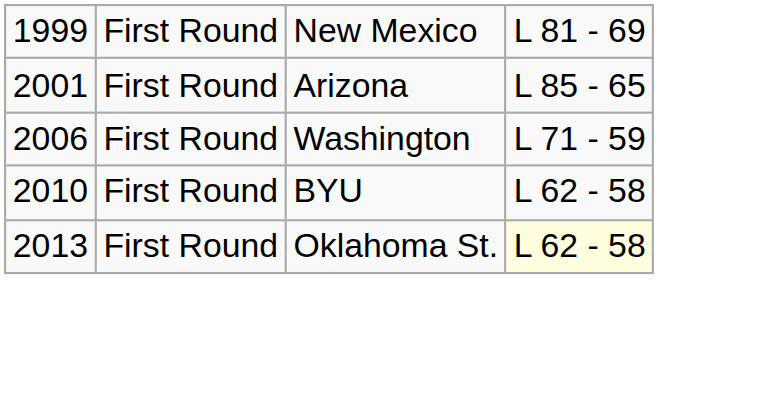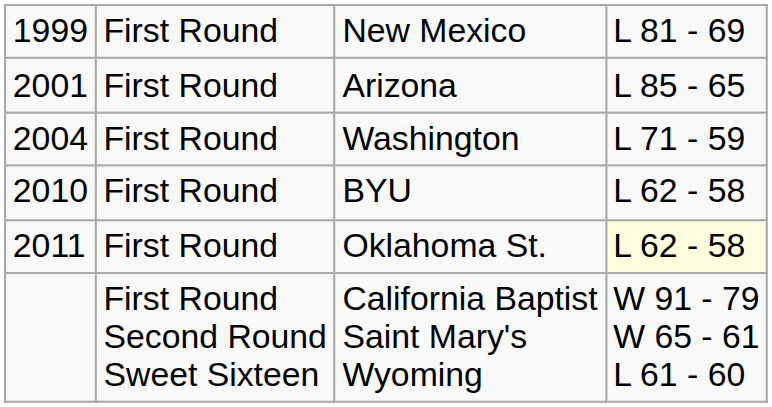 <table class="wikitable">
 <tr>
 <td>1999 </td>
 <td>First Round</td>
 <td>New Mexico</td>
 <td>L 81 - 69</td>
 </tr>
 <tr>
 <td>2001 </td>
 <td>First Round</td>
 <td>Arizona</td>
 <td>L 85 - 65</td>
 </tr>
 <tr>
-<td>2006 </td>
+<td>2004 </td>
 <td>First Round</td>
 <td>Washington</td>
 <td>L 71 - 59</td>
 </tr>
 <tr>
 <td>2010 </td>
 <td>First Round</td>
 <td>BYU</td>
 <td>L 62 - 58</td>
 </tr>
 <tr>
-<td>2013 </td>
+<td>2011 </td>
 <td>First Round</td>
 <td>Oklahoma St.</td>
 <td style="background: lightyellow;">L 62 - 58</td>
 </tr>
+<tr>
+<td></td>
+<td>First Round<br>Second Round<br>Sweet Sixteen</td>
+<td>California Baptist<br>Saint Mary's<br>Wyoming</td>
+<td>W 91 - 79<br>W 65 - 61<br>L  61 - 60</td>
+</tr>
 </table>
